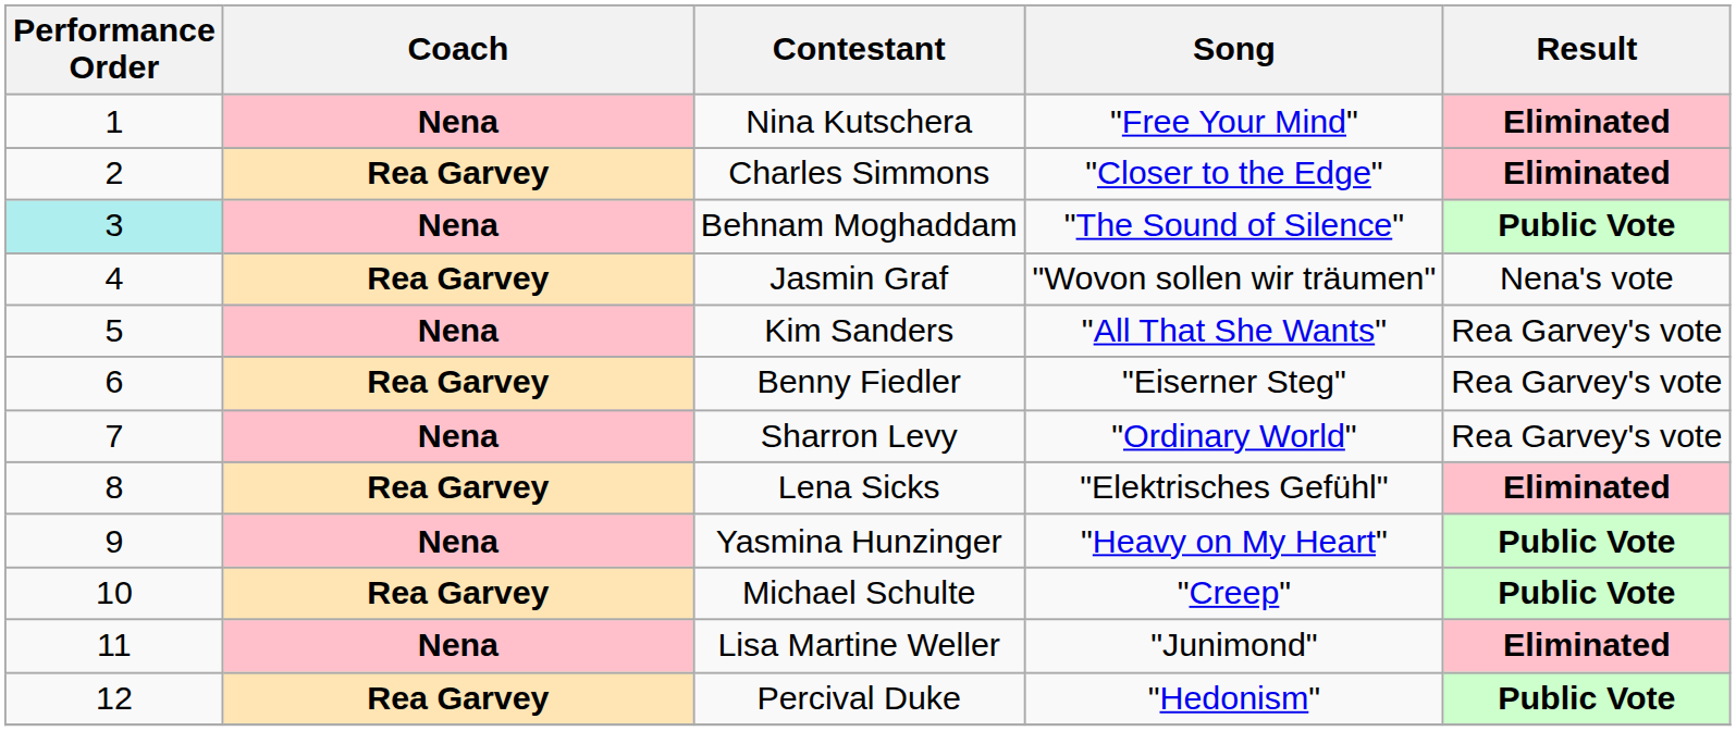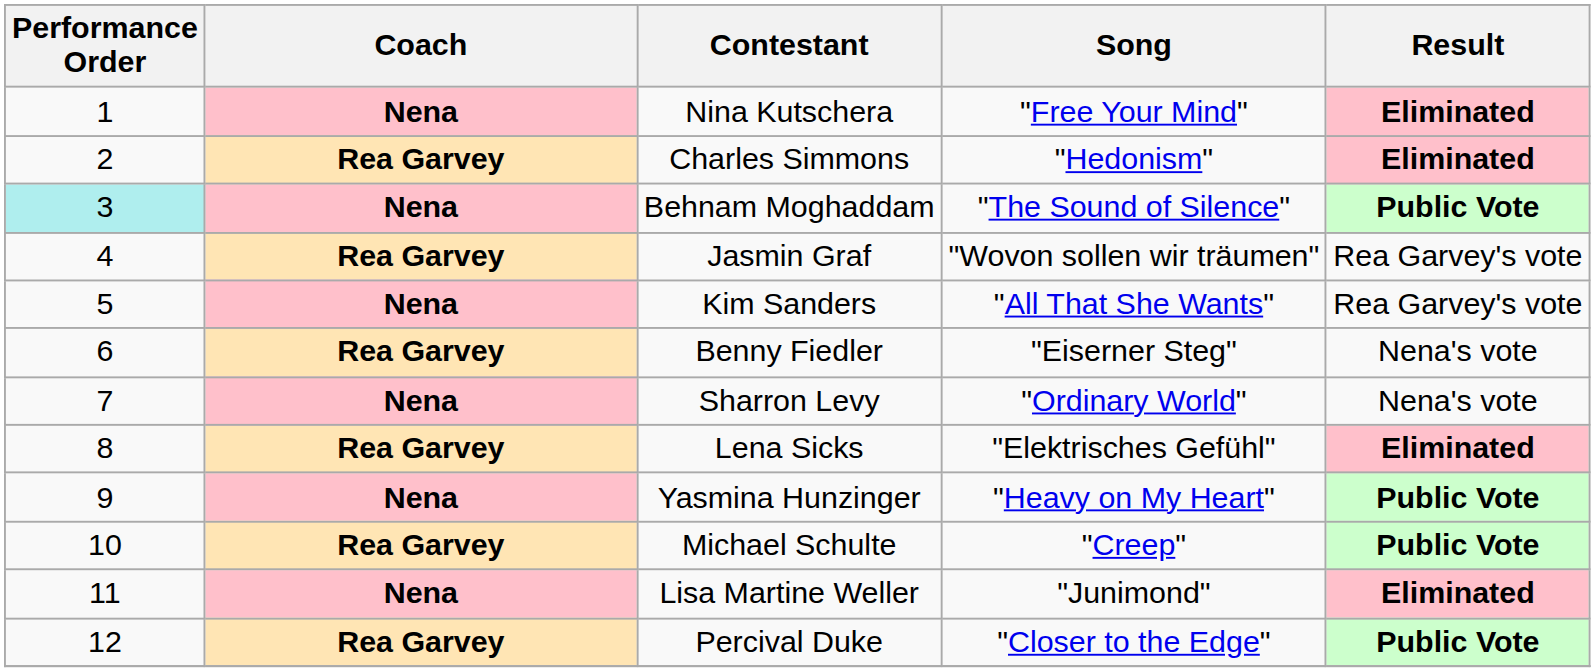 <table class="wikitable sortable" style="text-align: center; width: auto;">
 <tr>
 <th>Performance <br>Order</th>
 <th>Coach</th>
 <th>Contestant</th>
 <th>Song</th>
 <th>Result</th>
 </tr>
 <tr>
 <td>1</td>
 <th style="background-color:pink" width="220px">Nena</th>
 <td>Nina Kutschera</td>
 <td>"<a href='#'>Free Your Mind</a>"</td>
 <th style="background:pink;">Eliminated</th>
 </tr>
 <tr>
 <td>2</td>
 <th style="background-color:#ffe5b4" width="220px">Rea Garvey</th>
 <td>Charles Simmons</td>
-<td>"<a href='#'>Closer to the Edge</a>"</td>
+<td>"<a href='#'>Hedonism</a>"</td>
 <th style="background:pink;">Eliminated</th>
 </tr>
 <tr>
 <td style="background: paleturquoise;">3</td>
 <th style="background-color:pink" width="220px">Nena</th>
 <td>Behnam Moghaddam</td>
 <td>"<a href='#'>The Sound of Silence</a>"</td>
 <th style="background:#cfc">Public Vote</th>
 </tr>
 <tr>
 <td>4</td>
 <th style="background-color:#ffe5b4" width="220px">Rea Garvey</th>
 <td>Jasmin Graf</td>
 <td>"Wovon sollen wir träumen"</td>
-<td>Nena's vote</td>
+<td>Rea Garvey's vote</td>
 </tr>
 <tr>
 <td>5</td>
 <th style="background-color:pink" width="220px">Nena</th>
 <td>Kim Sanders</td>
 <td>"<a href='#'>All That She Wants</a>"</td>
 <td>Rea Garvey's vote</td>
 </tr>
 <tr>
 <td>6</td>
 <th style="background-color:#ffe5b4" width="220px">Rea Garvey</th>
 <td>Benny Fiedler</td>
 <td>"Eiserner Steg"</td>
-<td>Rea Garvey's vote</td>
+<td>Nena's vote</td>
 </tr>
 <tr>
 <td>7</td>
 <th style="background-color:pink" width="220px">Nena</th>
 <td>Sharron Levy</td>
 <td>"<a href='#'>Ordinary World</a>"</td>
-<td>Rea Garvey's vote</td>
+<td>Nena's vote</td>
 </tr>
 <tr>
 <td>8</td>
 <th style="background-color:#ffe5b4" width="220px">Rea Garvey</th>
 <td>Lena Sicks</td>
 <td>"Elektrisches Gefühl"</td>
 <th style="background:pink;">Eliminated</th>
 </tr>
 <tr>
 <td>9</td>
 <th style="background-color:pink" width="220px">Nena</th>
 <td>Yasmina Hunzinger</td>
 <td>"<a href='#'>Heavy on My Heart</a>"</td>
 <th style="background:#cfc">Public Vote</th>
 </tr>
 <tr>
 <td>10</td>
 <th style="background-color:#ffe5b4" width="220px">Rea Garvey</th>
 <td>Michael Schulte</td>
 <td>"<a href='#'>Creep</a>"</td>
 <th style="background:#cfc">Public Vote</th>
 </tr>
 <tr>
 <td>11</td>
 <th style="background-color:pink" width="220px">Nena</th>
 <td>Lisa Martine Weller</td>
 <td>"Junimond"</td>
 <th style="background:pink;">Eliminated</th>
 </tr>
 <tr>
 <td>12</td>
 <th style="background-color:#ffe5b4" width="220px">Rea Garvey</th>
 <td>Percival Duke</td>
-<td>"<a href='#'>Hedonism</a>"</td>
+<td>"<a href='#'>Closer to the Edge</a>"</td>
 <th style="background:#cfc">Public Vote</th>
 </tr>
 <tr>
 </tr>
 </table>
